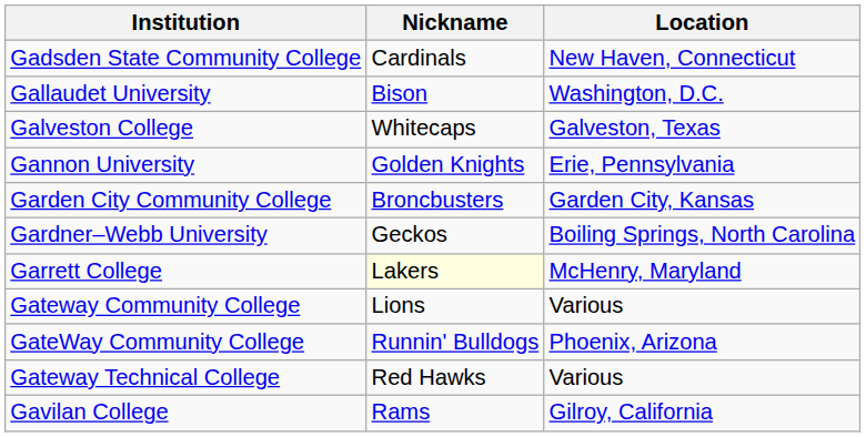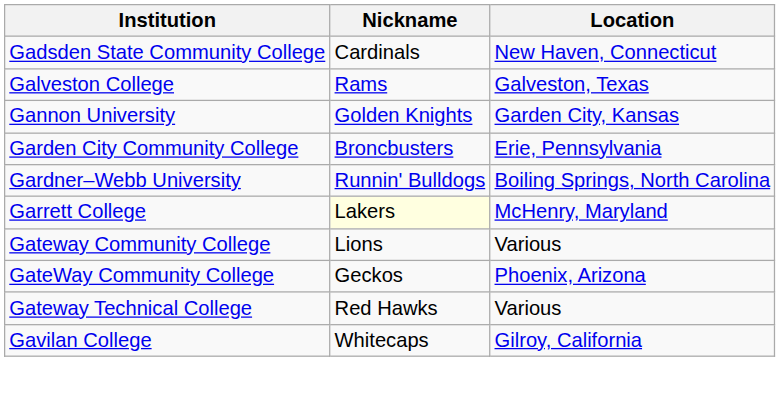 <table class="wikitable">
 <tr>
 <th>Institution</th>
 <th>Nickname</th>
 <th>Location</th>
 </tr>
 <tr>
 <td><a href='#'>Gadsden State Community College</a></td>
 <td>Cardinals</td>
 <td><a href='#'>New Haven, Connecticut</a></td>
 </tr>
 <tr>
-<td><a href='#'>Gallaudet University</a></td>
-<td><a href='#'>Bison</a></td>
-<td><a href='#'>Washington, D.C.</a></td>
-</tr>
-<tr>
 <td><a href='#'>Galveston College</a></td>
-<td>Whitecaps</td>
+<td><a href='#'>Rams</a></td>
 <td><a href='#'>Galveston, Texas</a></td>
 </tr>
 <tr>
 <td><a href='#'>Gannon University</a></td>
 <td><a href='#'>Golden Knights</a></td>
-<td><a href='#'>Erie, Pennsylvania</a></td>
+<td><a href='#'>Garden City, Kansas</a></td>
 </tr>
 <tr>
 <td><a href='#'>Garden City Community College</a></td>
 <td><a href='#'>Broncbusters</a></td>
-<td><a href='#'>Garden City, Kansas</a></td>
+<td><a href='#'>Erie, Pennsylvania</a></td>
 </tr>
 <tr>
 <td><a href='#'>Gardner–Webb University</a></td>
-<td>Geckos</td>
+<td><a href='#'>Runnin' Bulldogs</a></td>
 <td><a href='#'>Boiling Springs, North Carolina</a></td>
 </tr>
 <tr>
 <td><a href='#'>Garrett College</a></td>
 <td style="background: lightyellow;">Lakers</td>
 <td><a href='#'>McHenry, Maryland</a></td>
 </tr>
 <tr>
 <td><a href='#'>Gateway Community College</a></td>
 <td>Lions</td>
 <td>Various</td>
 </tr>
 <tr>
 <td><a href='#'>GateWay Community College</a></td>
-<td><a href='#'>Runnin' Bulldogs</a></td>
+<td>Geckos</td>
 <td><a href='#'>Phoenix, Arizona</a></td>
 </tr>
 <tr>
 <td><a href='#'>Gateway Technical College</a></td>
 <td>Red Hawks</td>
 <td>Various</td>
 </tr>
 <tr>
 <td><a href='#'>Gavilan College</a></td>
-<td><a href='#'>Rams</a></td>
+<td>Whitecaps</td>
 <td><a href='#'>Gilroy, California</a></td>
 </tr>
 </table>
